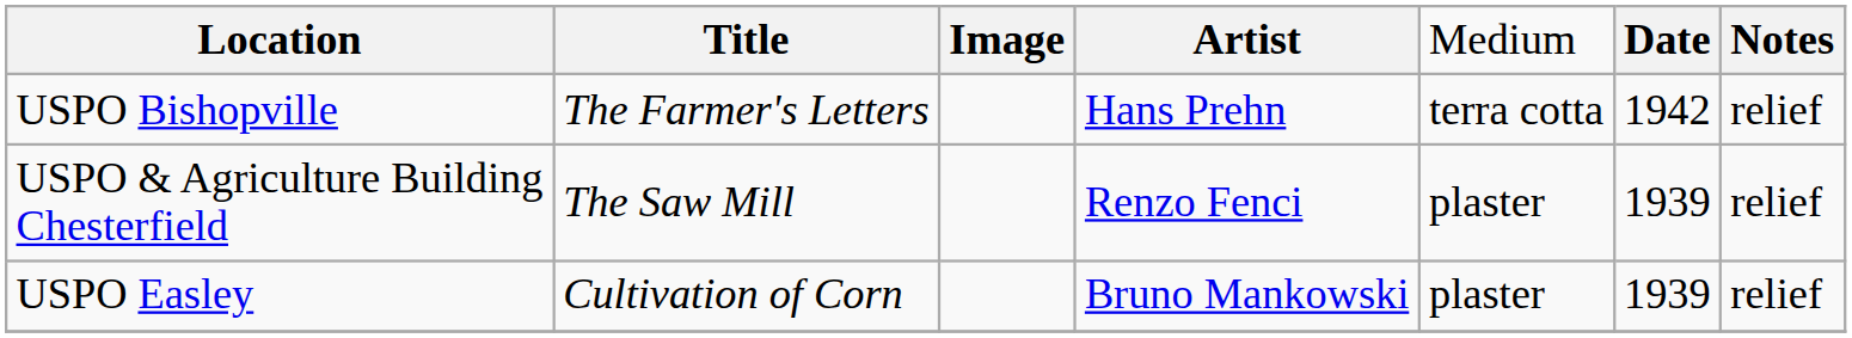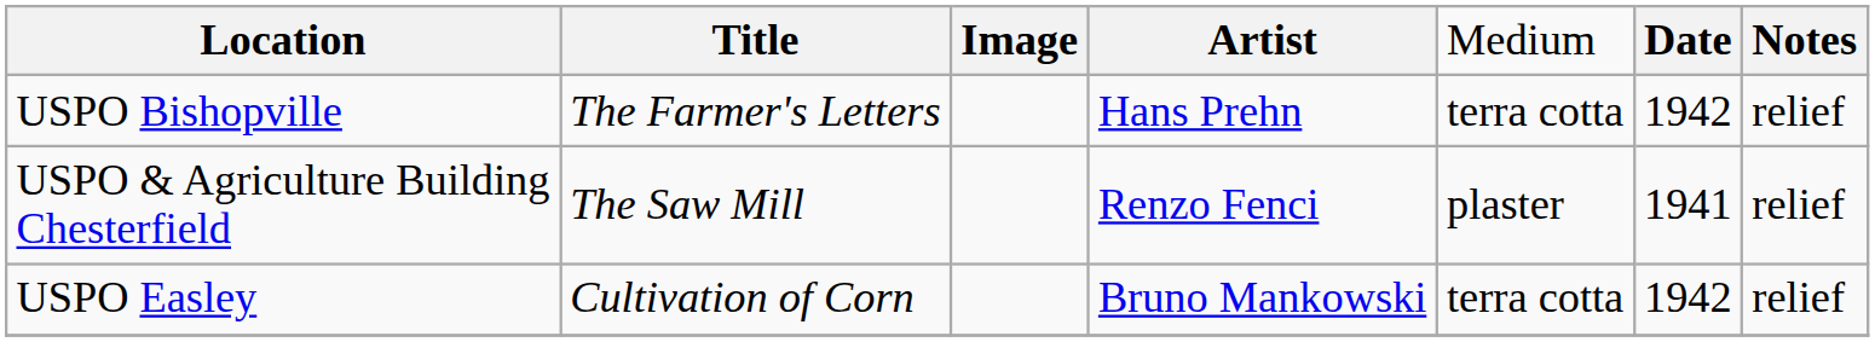 <table class="wikitable sortable">
 <tr>
 <th>Location</th>
 <th>Title</th>
 <th>Image</th>
 <th>Artist</th>
 <td>Medium</td>
 <th>Date</th>
 <th>Notes</th>
 </tr>
 <tr>
 <td>USPO <a href='#'>Bishopville</a></td>
 <td><em>The Farmer's Letters</em></td>
 <td></td>
 <td><a href='#'>Hans Prehn</a></td>
 <td>terra cotta</td>
 <td>1942</td>
 <td>relief</td>
 </tr>
 <tr>
 <td>USPO & Agriculture Building<br><a href='#'>Chesterfield</a></td>
 <td><em>The Saw Mill</em></td>
 <td></td>
 <td><a href='#'>Renzo Fenci</a></td>
 <td>plaster</td>
-<td>1939</td>
+<td>1941</td>
 <td>relief</td>
 </tr>
 <tr>
 <td>USPO <a href='#'>Easley</a></td>
 <td><em>Cultivation of Corn</em></td>
 <td></td>
 <td><a href='#'>Bruno Mankowski</a></td>
-<td>plaster</td>
-<td>1939</td>
+<td>terra cotta</td>
+<td>1942</td>
 <td>relief</td>
 </tr>
 <tr>
 </tr>
 </table>
